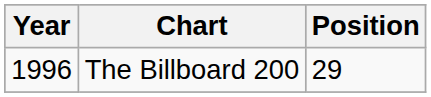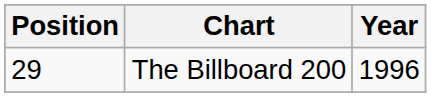 <table class="wikitable">
 <tr>
+<th align="left">Position</th>
+<th align="left">Chart</th>
 <th align="left">Year</th>
-<th align="left">Chart</th>
-<th align="left">Position</th>
 </tr>
 <tr>
+<td align="left">29</td>
+<td align="left">The Billboard 200</td>
 <td align="left">1996</td>
-<td align="left">The Billboard 200</td>
-<td align="left">29</td>
 </tr>
 </table>
